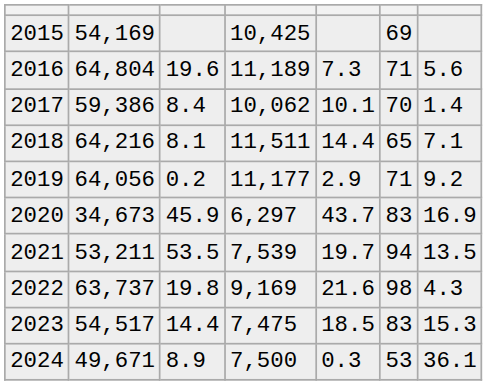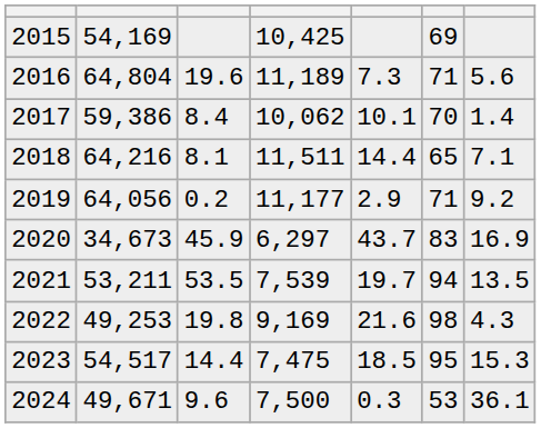 <table class="wikitable sortable" style="padding:0.5em;">
 <tr>
 <th></th>
 <th></th>
 <th></th>
 <th></th>
 <th></th>
 <th></th>
 <th></th>
 </tr>
 <tr style="background:#eee;">
 <td>2015</td>
 <td>54,169</td>
 <td></td>
 <td>10,425</td>
 <td></td>
 <td>69</td>
 <td></td>
 </tr>
 <tr style="background:#eee;">
 <td>2016</td>
 <td>64,804</td>
 <td> 19.6</td>
 <td>11,189</td>
 <td> 7.3</td>
 <td>71</td>
 <td> 5.6</td>
 </tr>
 <tr style="background:#eee;">
 <td>2017</td>
 <td>59,386</td>
 <td> 8.4</td>
 <td>10,062</td>
 <td> 10.1</td>
 <td>70</td>
 <td> 1.4</td>
 </tr>
 <tr style="background:#eee;">
 <td>2018</td>
 <td>64,216</td>
 <td> 8.1</td>
 <td>11,511</td>
 <td> 14.4</td>
 <td>65</td>
 <td> 7.1</td>
 </tr>
 <tr style="background:#eee;">
 <td>2019</td>
 <td>64,056</td>
 <td> 0.2</td>
 <td>11,177</td>
 <td> 2.9</td>
 <td>71</td>
 <td> 9.2</td>
 </tr>
 <tr style="background:#eee;">
 <td>2020</td>
 <td>34,673</td>
 <td> 45.9</td>
 <td>6,297</td>
 <td> 43.7</td>
 <td>83</td>
 <td> 16.9</td>
 </tr>
 <tr style="background:#eee;">
 <td>2021</td>
 <td>53,211</td>
 <td> 53.5</td>
 <td>7,539</td>
 <td> 19.7</td>
 <td>94</td>
 <td> 13.5</td>
 </tr>
 <tr style="background:#eee;">
 <td>2022</td>
-<td>63,737</td>
+<td>49,253</td>
 <td> 19.8</td>
 <td>9,169</td>
 <td> 21.6</td>
 <td>98</td>
 <td> 4.3</td>
 </tr>
 <tr style="background:#eee;">
 <td>2023</td>
 <td>54,517</td>
 <td> 14.4</td>
 <td>7,475</td>
 <td> 18.5</td>
-<td>83</td>
+<td>95</td>
 <td> 15.3</td>
 </tr>
 <tr style="background:#eee;">
 <td>2024</td>
 <td>49,671</td>
-<td> 8.9</td>
+<td> 9.6</td>
 <td>7,500</td>
 <td> 0.3</td>
 <td>53</td>
 <td> 36.1</td>
 </tr>
 </table>
